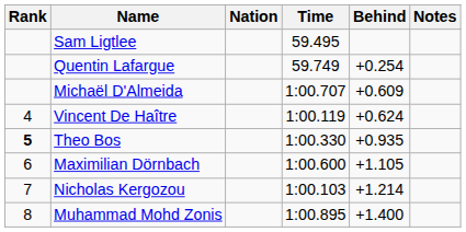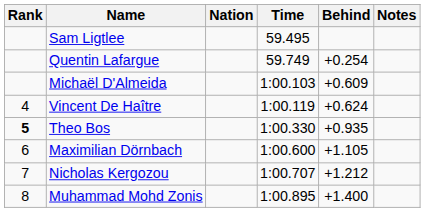 <table class="wikitable sortable" style="text-align:center">
 <tr>
 <th>Rank</th>
 <th>Name</th>
 <th>Nation</th>
 <th>Time</th>
 <th>Behind</th>
 <th>Notes</th>
 </tr>
 <tr>
 <td></td>
 <td align=left><a href='#'>Sam Ligtlee</a></td>
 <td align=left></td>
 <td>59.495</td>
 <td></td>
 <td></td>
 </tr>
 <tr>
 <td></td>
 <td align=left><a href='#'>Quentin Lafargue</a></td>
 <td align=left></td>
 <td>59.749</td>
 <td>+0.254</td>
 <td></td>
 </tr>
 <tr>
 <td></td>
 <td align=left><a href='#'>Michaël D'Almeida</a></td>
 <td align=left></td>
-<td>1:00.707</td>
+<td>1:00.103</td>
 <td>+0.609</td>
 <td></td>
 </tr>
 <tr>
 <td>4</td>
 <td align=left><a href='#'>Vincent De Haître</a></td>
 <td align=left></td>
 <td>1:00.119</td>
 <td>+0.624</td>
 <td></td>
 </tr>
 <tr>
 <td><strong>5</strong></td>
 <td align=left><a href='#'>Theo Bos</a></td>
 <td align=left></td>
 <td>1:00.330</td>
 <td>+0.935</td>
 <td></td>
 </tr>
 <tr>
 <td>6</td>
 <td align=left><a href='#'>Maximilian Dörnbach</a></td>
 <td align=left></td>
 <td>1:00.600</td>
 <td>+1.105</td>
 <td></td>
 </tr>
 <tr>
 <td>7</td>
 <td align=left><a href='#'>Nicholas Kergozou</a></td>
 <td align=left></td>
-<td>1:00.103</td>
-<td>+1.214</td>
+<td>1:00.707</td>
+<td>+1.212</td>
 <td></td>
 </tr>
 <tr>
 <td>8</td>
 <td align=left><a href='#'>Muhammad Mohd Zonis</a></td>
 <td align=left></td>
 <td>1:00.895</td>
 <td>+1.400</td>
 <td></td>
 </tr>
 </table>
